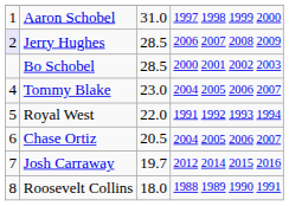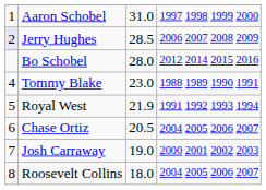 <table class="wikitable">
 <tr>
 </tr>
 <tr>
 <td>1</td>
 <td><a href='#'>Aaron Schobel</a></td>
 <td>31.0</td>
 <td style="font-size:80%;"><a href='#'>1997</a> <a href='#'>1998</a> <a href='#'>1999</a> <a href='#'>2000</a></td>
 </tr>
 <tr>
 <td style="background: lavender;">2</td>
 <td><a href='#'>Jerry Hughes</a></td>
 <td>28.5</td>
 <td style="font-size:80%;"><a href='#'>2006</a> <a href='#'>2007</a> <a href='#'>2008</a> <a href='#'>2009</a></td>
 </tr>
 <tr>
 <td></td>
 <td><a href='#'>Bo Schobel</a></td>
-<td>28.5</td>
-<td style="font-size:80%;"><a href='#'>2000</a> <a href='#'>2001</a> <a href='#'>2002</a> <a href='#'>2003</a></td>
+<td>28.0</td>
+<td style="font-size:80%;"><a href='#'>2012</a> <a href='#'>2014</a> <a href='#'>2015</a> <a href='#'>2016</a></td>
 </tr>
 <tr>
 <td>4</td>
 <td><a href='#'>Tommy Blake</a></td>
 <td>23.0</td>
-<td style="font-size:80%;"><a href='#'>2004</a> <a href='#'>2005</a> <a href='#'>2006</a> <a href='#'>2007</a></td>
+<td style="font-size:80%;"><a href='#'>1988</a> <a href='#'>1989</a> <a href='#'>1990</a> <a href='#'>1991</a></td>
 </tr>
 <tr>
 <td>5</td>
 <td>Royal West</td>
-<td>22.0</td>
+<td>21.9</td>
 <td style="font-size:80%;"><a href='#'>1991</a> <a href='#'>1992</a> <a href='#'>1993</a> <a href='#'>1994</a></td>
 </tr>
 <tr>
 <td>6</td>
 <td><a href='#'>Chase Ortiz</a></td>
 <td>20.5</td>
 <td style="font-size:80%;"><a href='#'>2004</a> <a href='#'>2005</a> <a href='#'>2006</a> <a href='#'>2007</a></td>
 </tr>
 <tr>
 <td>7</td>
 <td><a href='#'>Josh Carraway</a></td>
-<td>19.7</td>
-<td style="font-size:80%;"><a href='#'>2012</a> <a href='#'>2014</a> <a href='#'>2015</a> <a href='#'>2016</a></td>
+<td>19.0</td>
+<td style="font-size:80%;"><a href='#'>2000</a> <a href='#'>2001</a> <a href='#'>2002</a> <a href='#'>2003</a></td>
 </tr>
 <tr>
 <td>8</td>
 <td>Roosevelt Collins</td>
 <td>18.0</td>
-<td style="font-size:80%;"><a href='#'>1988</a> <a href='#'>1989</a> <a href='#'>1990</a> <a href='#'>1991</a></td>
+<td style="font-size:80%;"><a href='#'>2004</a> <a href='#'>2005</a> <a href='#'>2006</a> <a href='#'>2007</a></td>
 </tr>
 </table>
